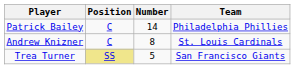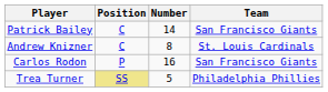 <table class="wikitable sortable" style="text-align: center;">
 <tr>
 <th>Player</th>
 <th>Position</th>
 <th>Number</th>
 <th>Team</th>
 </tr>
 <tr>
 <td><a href='#'>Patrick Bailey</a></td>
 <td><a href='#'>C</a></td>
 <td>14</td>
-<td><a href='#'>Philadelphia Phillies</a></td>
+<td><a href='#'>San Francisco Giants</a></td>
 </tr>
 <tr>
 <td><a href='#'>Andrew Knizner</a></td>
 <td><a href='#'>C</a></td>
 <td>8</td>
 <td><a href='#'>St. Louis Cardinals</a></td>
 </tr>
 <tr>
+<td><a href='#'>Carlos Rodon</a></td>
+<td><a href='#'>P</a></td>
+<td>16</td>
+<td><a href='#'>San Francisco Giants</a></td>
+</tr>
+<tr>
 <td><a href='#'>Trea Turner</a></td>
 <td style="background: khaki;"><a href='#'>SS</a></td>
 <td>5</td>
-<td><a href='#'>San Francisco Giants</a></td>
+<td><a href='#'>Philadelphia Phillies</a></td>
 </tr>
 </table>
